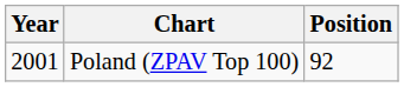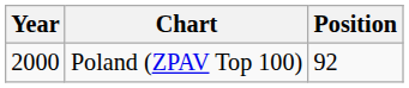 <table class="wikitable">
 <tr>
 <th>Year</th>
 <th>Chart</th>
 <th>Position</th>
 </tr>
 <tr>
-<td>2001</td>
+<td>2000</td>
 <td>Poland (<a href='#'>ZPAV</a> Top 100)</td>
 <td>92</td>
 </tr>
 </table>
